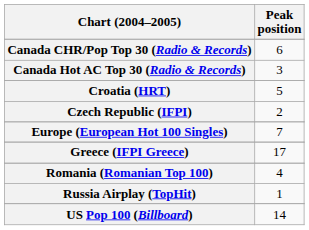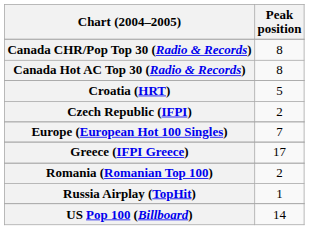 <table class="wikitable sortable plainrowheaders" style="text-align:center">
 <tr>
 <th scope="col">Chart (2004–2005)</th>
 <th scope="col">Peak<br>position</th>
 </tr>
 <tr>
 </tr>
 <tr>
 </tr>
 <tr>
 </tr>
 <tr>
 </tr>
 <tr>
 </tr>
 <tr>
 <th scope="row">Canada CHR/Pop Top 30 (<em><a href='#'>Radio & Records</a></em>)</th>
-<td>6</td>
+<td>8</td>
 </tr>
 <tr>
 <th scope="row">Canada Hot AC Top 30 (<em><a href='#'>Radio & Records</a></em>)</th>
-<td>3</td>
+<td>8</td>
 </tr>
 <tr>
 </tr>
 <tr>
 <th scope="row">Croatia (<a href='#'>HRT</a>)</th>
 <td>5</td>
 </tr>
 <tr>
 <th scope="row">Czech Republic (<a href='#'>IFPI</a>)</th>
 <td>2</td>
 </tr>
 <tr>
 </tr>
 <tr>
 <th scope="row">Europe (<a href='#'>European Hot 100 Singles</a>)</th>
 <td>7</td>
 </tr>
 <tr>
 </tr>
 <tr>
 </tr>
 <tr>
 </tr>
 <tr>
 <th scope="row">Greece (<a href='#'>IFPI Greece</a>)</th>
 <td>17</td>
 </tr>
 <tr>
 </tr>
 <tr>
 </tr>
 <tr>
 </tr>
 <tr>
 </tr>
 <tr>
 </tr>
 <tr>
 </tr>
 <tr>
 </tr>
 <tr>
 </tr>
 <tr>
 </tr>
 <tr>
 <th scope="row">Romania (<a href='#'>Romanian Top 100</a>)</th>
-<td>4</td>
+<td>2</td>
 </tr>
 <tr>
 <th scope="row">Russia Airplay (<a href='#'>TopHit</a>)</th>
 <td>1</td>
 </tr>
 <tr>
 </tr>
 <tr>
 </tr>
 <tr>
 </tr>
 <tr>
 </tr>
 <tr>
 </tr>
 <tr>
 </tr>
 <tr>
 </tr>
 <tr>
 </tr>
 <tr>
 </tr>
 <tr>
 </tr>
 <tr>
 </tr>
 <tr>
 <th scope="row">US <a href='#'>Pop 100</a> (<em><a href='#'>Billboard</a></em>)</th>
 <td>14</td>
 </tr>
 </table>
